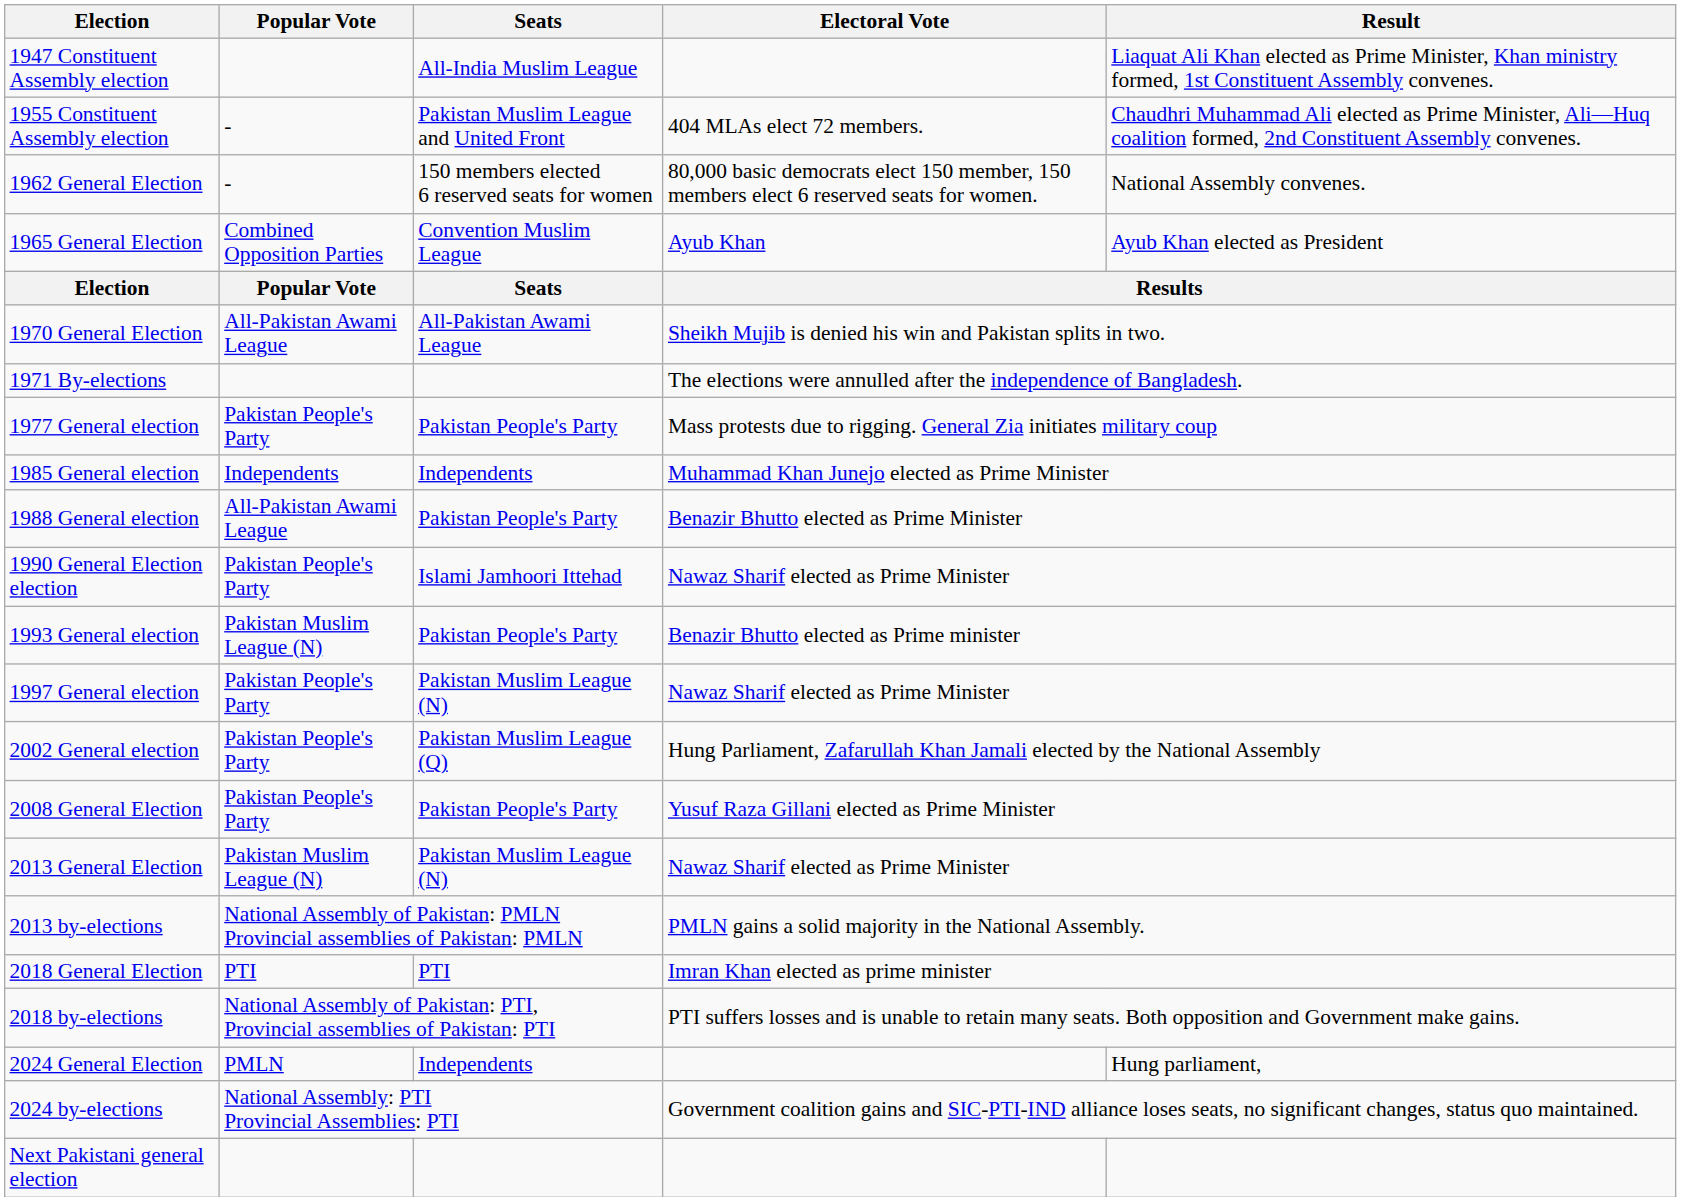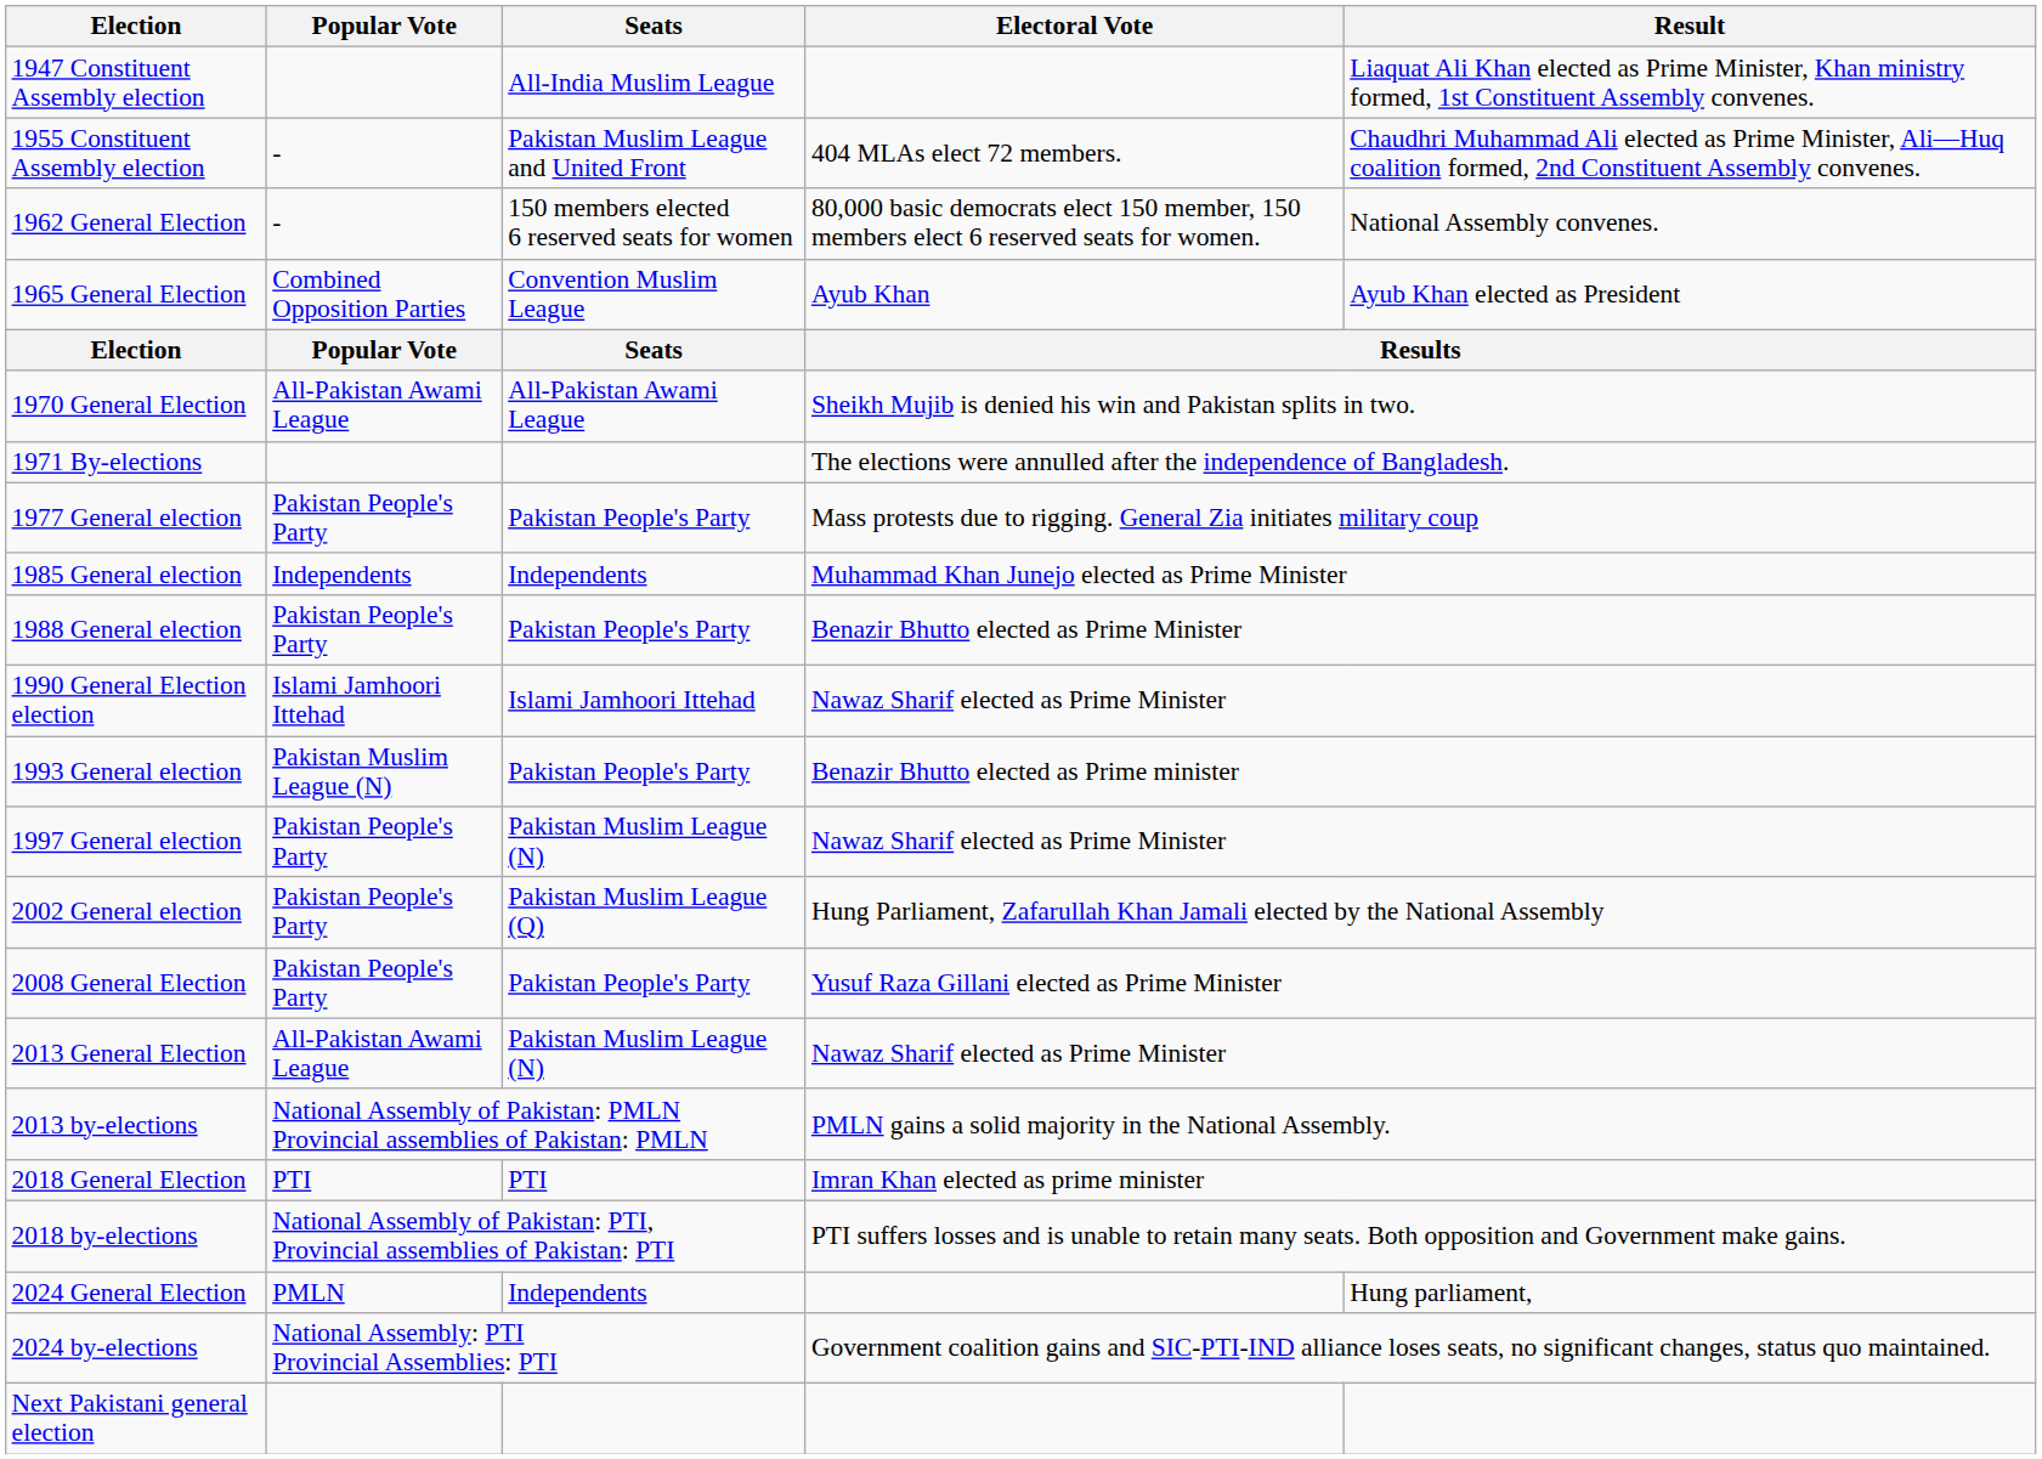 <table class="wikitable">
 <tr>
 <th>Election</th>
 <th>Popular Vote</th>
 <th>Seats</th>
 <th>Electoral Vote</th>
 <th>Result</th>
 </tr>
 <tr>
 <td><a href='#'>1947 Constituent Assembly election</a></td>
 <td></td>
 <td><a href='#'>All-India Muslim League</a></td>
 <td></td>
 <td><a href='#'>Liaquat Ali Khan</a> elected as Prime Minister, <a href='#'>Khan ministry</a> formed, <a href='#'>1st Constituent Assembly</a> convenes.</td>
 </tr>
 <tr>
 <td><a href='#'>1955 Constituent Assembly election</a></td>
 <td>-</td>
 <td><a href='#'>Pakistan Muslim League</a> and <a href='#'>United Front</a></td>
 <td>404 MLAs elect 72 members.</td>
 <td><a href='#'>Chaudhri Muhammad Ali</a> elected as Prime Minister, <a href='#'>Ali—Huq coalition</a> formed, <a href='#'>2nd Constituent Assembly</a> convenes.</td>
 </tr>
 <tr>
 <td><a href='#'>1962 General Election</a></td>
 <td>-</td>
 <td>150 members elected<br>6 reserved seats for women</td>
 <td>80,000 basic democrats elect 150 member, 150 members elect 6 reserved seats for women.</td>
 <td>National Assembly convenes.</td>
 </tr>
 <tr>
 <td><a href='#'>1965 General Election</a></td>
 <td><a href='#'>Combined Opposition Parties</a></td>
 <td><a href='#'>Convention Muslim League</a></td>
 <td><a href='#'>Ayub Khan</a></td>
 <td><a href='#'>Ayub Khan</a> elected as President</td>
 </tr>
 <tr>
 <th>Election</th>
 <th>Popular Vote</th>
 <th>Seats</th>
 <th colspan="2">Results</th>
 </tr>
 <tr>
 <td><a href='#'>1970 General Election</a></td>
 <td><a href='#'>All-Pakistan Awami League</a></td>
 <td><a href='#'>All-Pakistan Awami League</a></td>
 <td colspan="2"><a href='#'>Sheikh Mujib</a> is denied his win and Pakistan splits in two.</td>
 </tr>
 <tr>
 <td><a href='#'>1971 By-elections</a></td>
 <td></td>
 <td></td>
 <td colspan="2">The elections were annulled after the <a href='#'>independence of Bangladesh</a>.</td>
 </tr>
 <tr>
 <td><a href='#'>1977 General election</a></td>
 <td><a href='#'>Pakistan People's Party</a></td>
 <td><a href='#'>Pakistan People's Party</a></td>
 <td colspan="2">Mass protests due to rigging. <a href='#'>General Zia</a> initiates <a href='#'>military coup</a></td>
 </tr>
 <tr>
 <td><a href='#'>1985 General election</a></td>
 <td><a href='#'>Independents</a></td>
 <td><a href='#'>Independents</a></td>
 <td colspan="2"><a href='#'>Muhammad Khan Junejo</a> elected as Prime Minister</td>
 </tr>
 <tr>
 <td><a href='#'>1988 General election</a></td>
-<td><a href='#'>All-Pakistan Awami League</a></td>
+<td><a href='#'>Pakistan People's Party</a></td>
 <td><a href='#'>Pakistan People's Party</a></td>
 <td colspan="2"><a href='#'>Benazir Bhutto</a> elected as Prime Minister</td>
 </tr>
 <tr>
 <td><a href='#'>1990 General Election election</a></td>
-<td><a href='#'>Pakistan People's Party</a></td>
+<td><a href='#'>Islami Jamhoori Ittehad</a></td>
 <td><a href='#'>Islami Jamhoori Ittehad</a></td>
 <td colspan="2"><a href='#'>Nawaz Sharif</a> elected as Prime Minister</td>
 </tr>
 <tr>
 <td><a href='#'>1993 General election</a></td>
 <td><a href='#'>Pakistan Muslim League (N)</a></td>
 <td><a href='#'>Pakistan People's Party</a></td>
 <td colspan="2"><a href='#'>Benazir Bhutto</a> elected as Prime minister</td>
 </tr>
 <tr>
 <td><a href='#'>1997 General election</a></td>
 <td><a href='#'>Pakistan People's Party</a></td>
 <td><a href='#'>Pakistan Muslim League (N)</a></td>
 <td colspan="2"><a href='#'>Nawaz Sharif</a> elected as Prime Minister</td>
 </tr>
 <tr>
 <td><a href='#'>2002 General election</a></td>
 <td><a href='#'>Pakistan People's Party</a></td>
 <td><a href='#'>Pakistan Muslim League (Q)</a></td>
 <td colspan="2">Hung Parliament, <a href='#'>Zafarullah Khan Jamali</a> elected by the National Assembly</td>
 </tr>
 <tr>
 <td><a href='#'>2008 General Election</a></td>
 <td><a href='#'>Pakistan People's Party</a></td>
 <td><a href='#'>Pakistan People's Party</a></td>
 <td colspan="2"><a href='#'>Yusuf Raza Gillani</a> elected as Prime Minister</td>
 </tr>
 <tr>
 <td><a href='#'>2013 General Election</a></td>
-<td><a href='#'>Pakistan Muslim League (N)</a></td>
+<td><a href='#'>All-Pakistan Awami League</a></td>
 <td><a href='#'>Pakistan Muslim League (N)</a></td>
 <td colspan="2"><a href='#'>Nawaz Sharif</a> elected as Prime Minister</td>
 </tr>
 <tr>
 <td><a href='#'>2013 by-elections</a></td>
 <td colspan="2"><a href='#'>National Assembly of Pakistan</a>: <a href='#'>PMLN</a><br><a href='#'>Provincial assemblies of Pakistan</a>: <a href='#'>PMLN</a></td>
 <td colspan="2"><a href='#'>PMLN</a> gains a solid majority in the National Assembly.</td>
 </tr>
 <tr>
 <td><a href='#'>2018 General Election</a></td>
 <td><a href='#'>PTI</a></td>
 <td><a href='#'>PTI</a></td>
 <td colspan="2"><a href='#'>Imran Khan</a> elected as prime minister</td>
 </tr>
 <tr>
 <td><a href='#'>2018 by-elections</a></td>
 <td colspan="2"><a href='#'>National Assembly of Pakistan</a>: <a href='#'>PTI</a>,<br><a href='#'>Provincial assemblies of Pakistan</a>: <a href='#'>PTI</a></td>
 <td colspan="2">PTI suffers losses and is unable to retain many seats. Both opposition and Government make gains.</td>
 </tr>
 <tr>
 <td><a href='#'>2024 General Election</a></td>
 <td><a href='#'>PMLN</a></td>
 <td><a href='#'>Independents</a></td>
 <td></td>
 <td colspan="2">Hung parliament,</td>
 </tr>
 <tr>
 <td><a href='#'>2024 by-elections</a></td>
 <td colspan="2"><a href='#'>National Assembly</a>: <a href='#'>PTI</a><br><a href='#'>Provincial Assemblies</a>: <a href='#'>PTI</a></td>
 <td colspan="2">Government coalition gains and <a href='#'>SIC</a>-<a href='#'>PTI</a>-<a href='#'>IND</a> alliance loses seats, no significant changes, status quo maintained.</td>
 </tr>
 <tr>
 <td><a href='#'>Next Pakistani general election</a></td>
 <td></td>
 <td></td>
 <td></td>
 </tr>
 </table>
